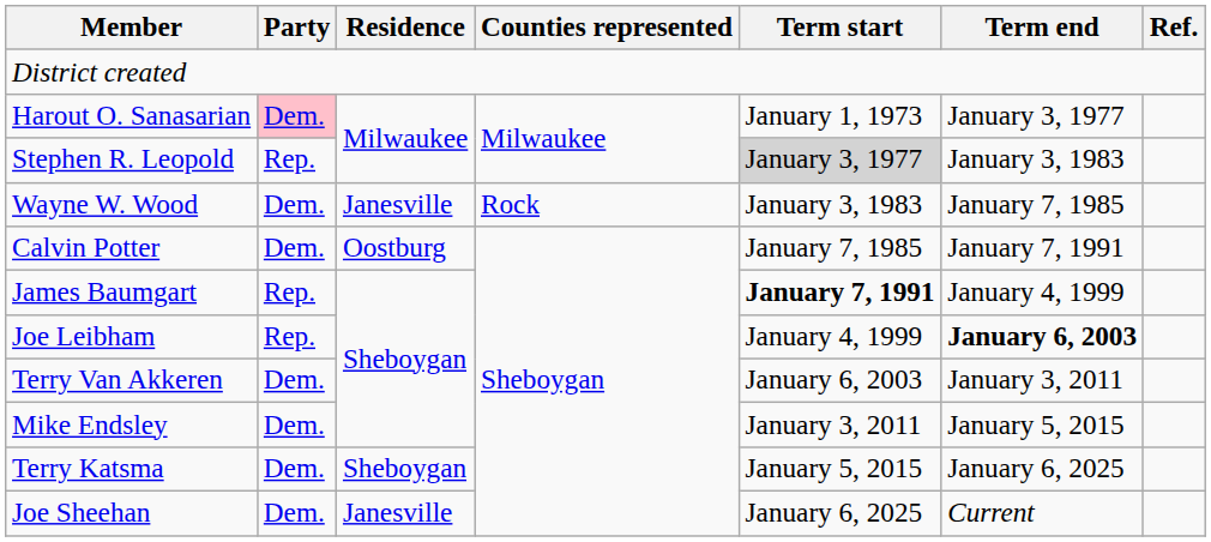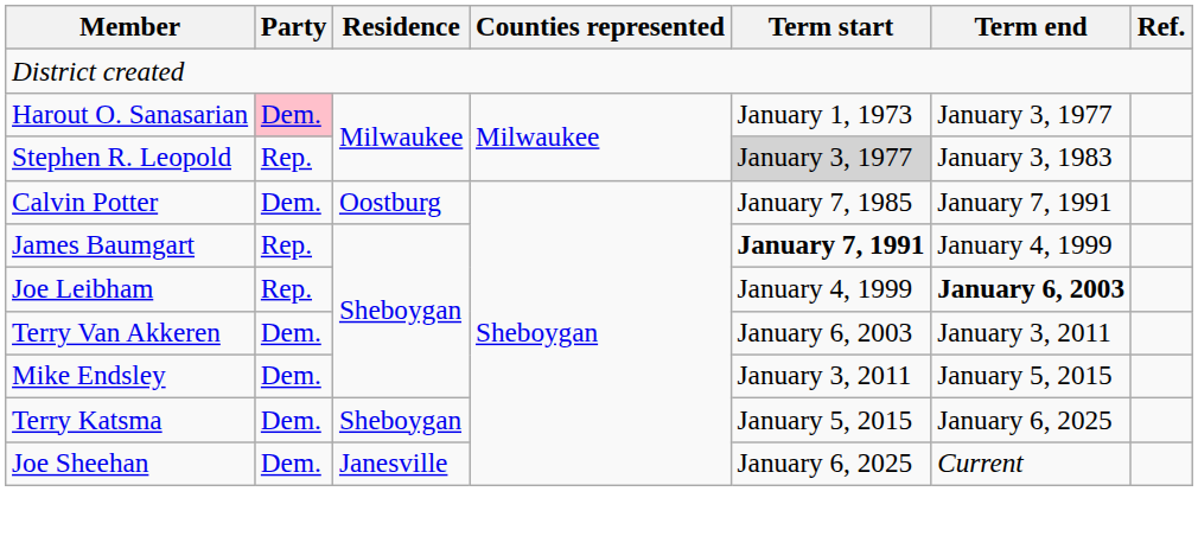 <table class="wikitable">
 <tr>
 <th>Member</th>
 <th>Party</th>
 <th>Residence</th>
 <th>Counties represented</th>
 <th>Term start</th>
 <th>Term end</th>
 <th>Ref.</th>
 </tr>
 <tr>
 <td colspan="7"><em>District created</em></td>
 </tr>
 <tr>
 <td><a href='#'>Harout O. Sanasarian</a></td>
 <td style="background: pink;"><a href='#'>Dem.</a></td>
 <td rowspan="2"><a href='#'>Milwaukee</a></td>
 <td rowspan="2"><a href='#'>Milwaukee</a></td>
 <td>January 1, 1973</td>
 <td>January 3, 1977</td>
 <td></td>
 </tr>
 <tr>
 <td><a href='#'>Stephen R. Leopold</a></td>
 <td><a href='#'>Rep.</a></td>
 <td style="background: lightgrey;">January 3, 1977</td>
 <td>January 3, 1983</td>
-<td></td>
-</tr>
-<tr>
-<td><a href='#'>Wayne W. Wood</a></td>
-<td><a href='#'>Dem.</a></td>
-<td><a href='#'>Janesville</a></td>
-<td><a href='#'>Rock</a></td>
-<td>January 3, 1983</td>
-<td>January 7, 1985</td>
 <td></td>
 </tr>
 <tr>
 <td><a href='#'>Calvin Potter</a></td>
 <td><a href='#'>Dem.</a></td>
 <td><a href='#'>Oostburg</a></td>
 <td rowspan="7"><a href='#'>Sheboygan</a></td>
 <td>January 7, 1985</td>
 <td>January 7, 1991</td>
 <td></td>
 </tr>
 <tr>
 <td><a href='#'>James Baumgart</a></td>
 <td><a href='#'>Rep.</a></td>
 <td rowspan="4"><a href='#'>Sheboygan</a></td>
 <td><strong>January 7, 1991</strong></td>
 <td>January 4, 1999</td>
 <td></td>
 </tr>
 <tr>
 <td><a href='#'>Joe Leibham</a></td>
 <td><a href='#'>Rep.</a></td>
 <td>January 4, 1999</td>
 <td><strong>January 6, 2003</strong></td>
 <td></td>
 </tr>
 <tr>
 <td><a href='#'>Terry Van Akkeren</a></td>
 <td><a href='#'>Dem.</a></td>
 <td>January 6, 2003</td>
 <td>January 3, 2011</td>
 <td></td>
 </tr>
 <tr>
 <td><a href='#'>Mike Endsley</a></td>
 <td><a href='#'>Dem.</a></td>
 <td>January 3, 2011</td>
 <td>January 5, 2015</td>
 <td></td>
 </tr>
 <tr>
 <td><a href='#'>Terry Katsma</a></td>
 <td><a href='#'>Dem.</a></td>
 <td><a href='#'>Sheboygan</a></td>
 <td>January 5, 2015</td>
 <td>January 6, 2025</td>
 <td></td>
 </tr>
 <tr>
 <td><a href='#'>Joe Sheehan</a></td>
 <td><a href='#'>Dem.</a></td>
 <td><a href='#'>Janesville</a></td>
 <td>January 6, 2025</td>
 <td><em>Current</em></td>
 <td></td>
 </tr>
 </table>
